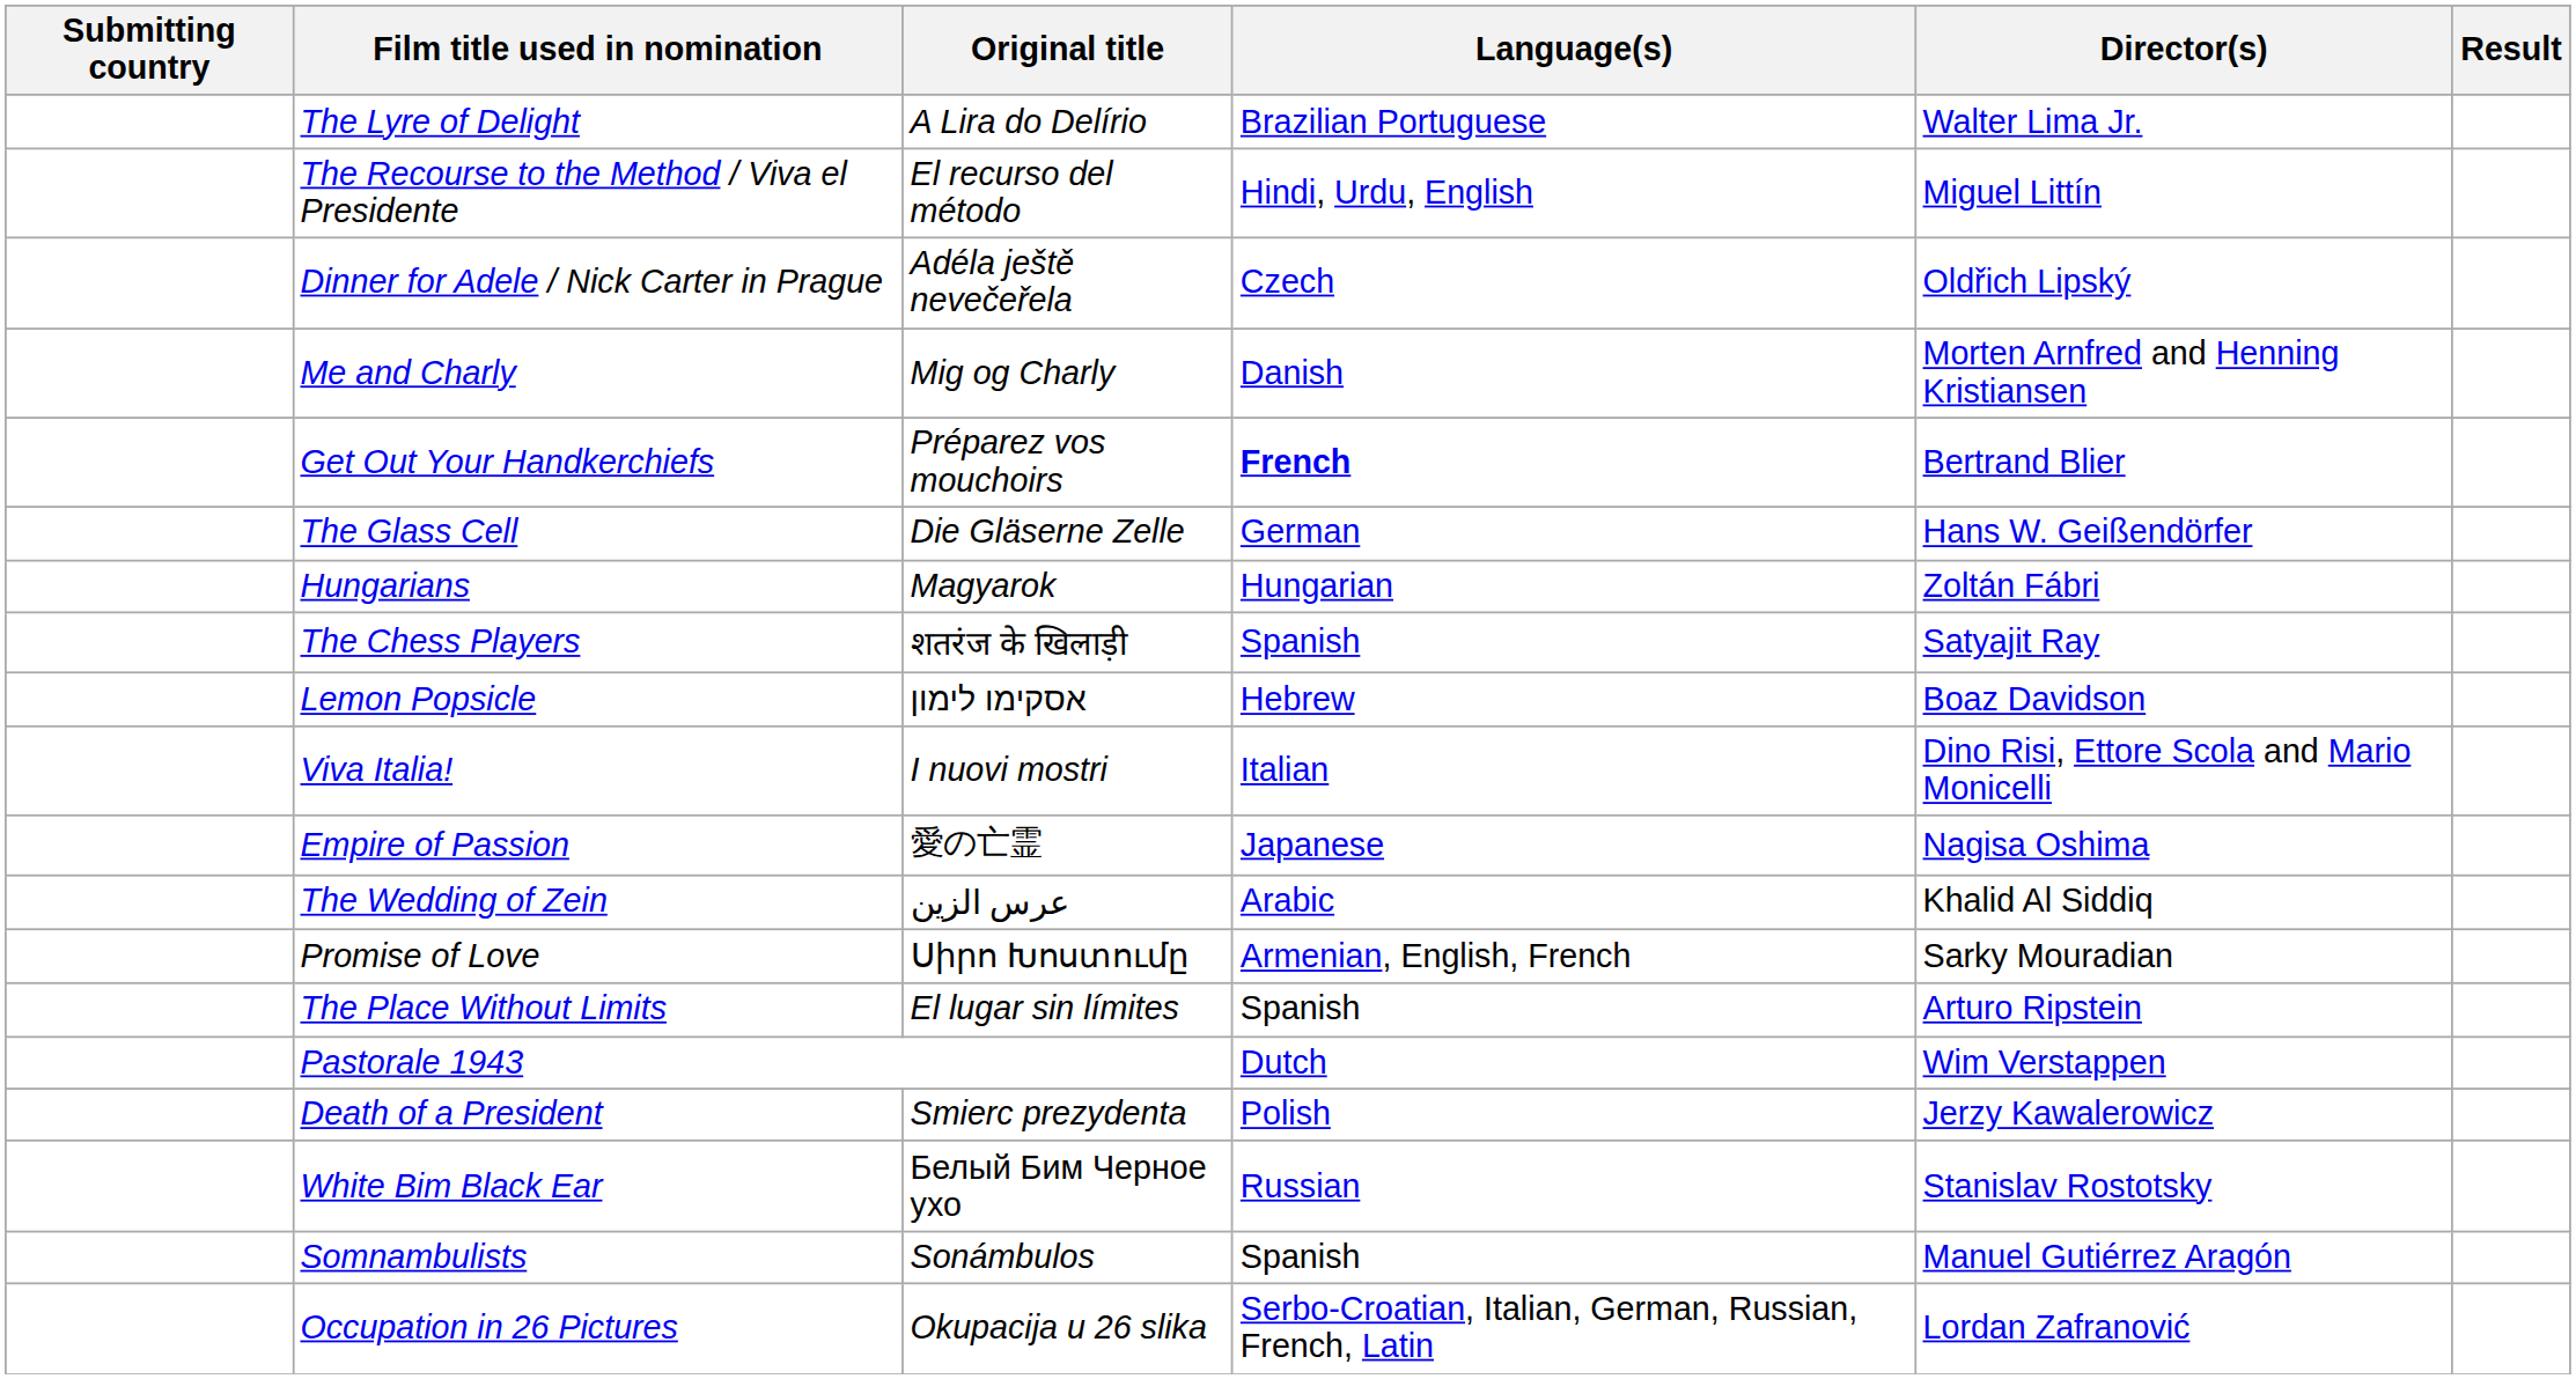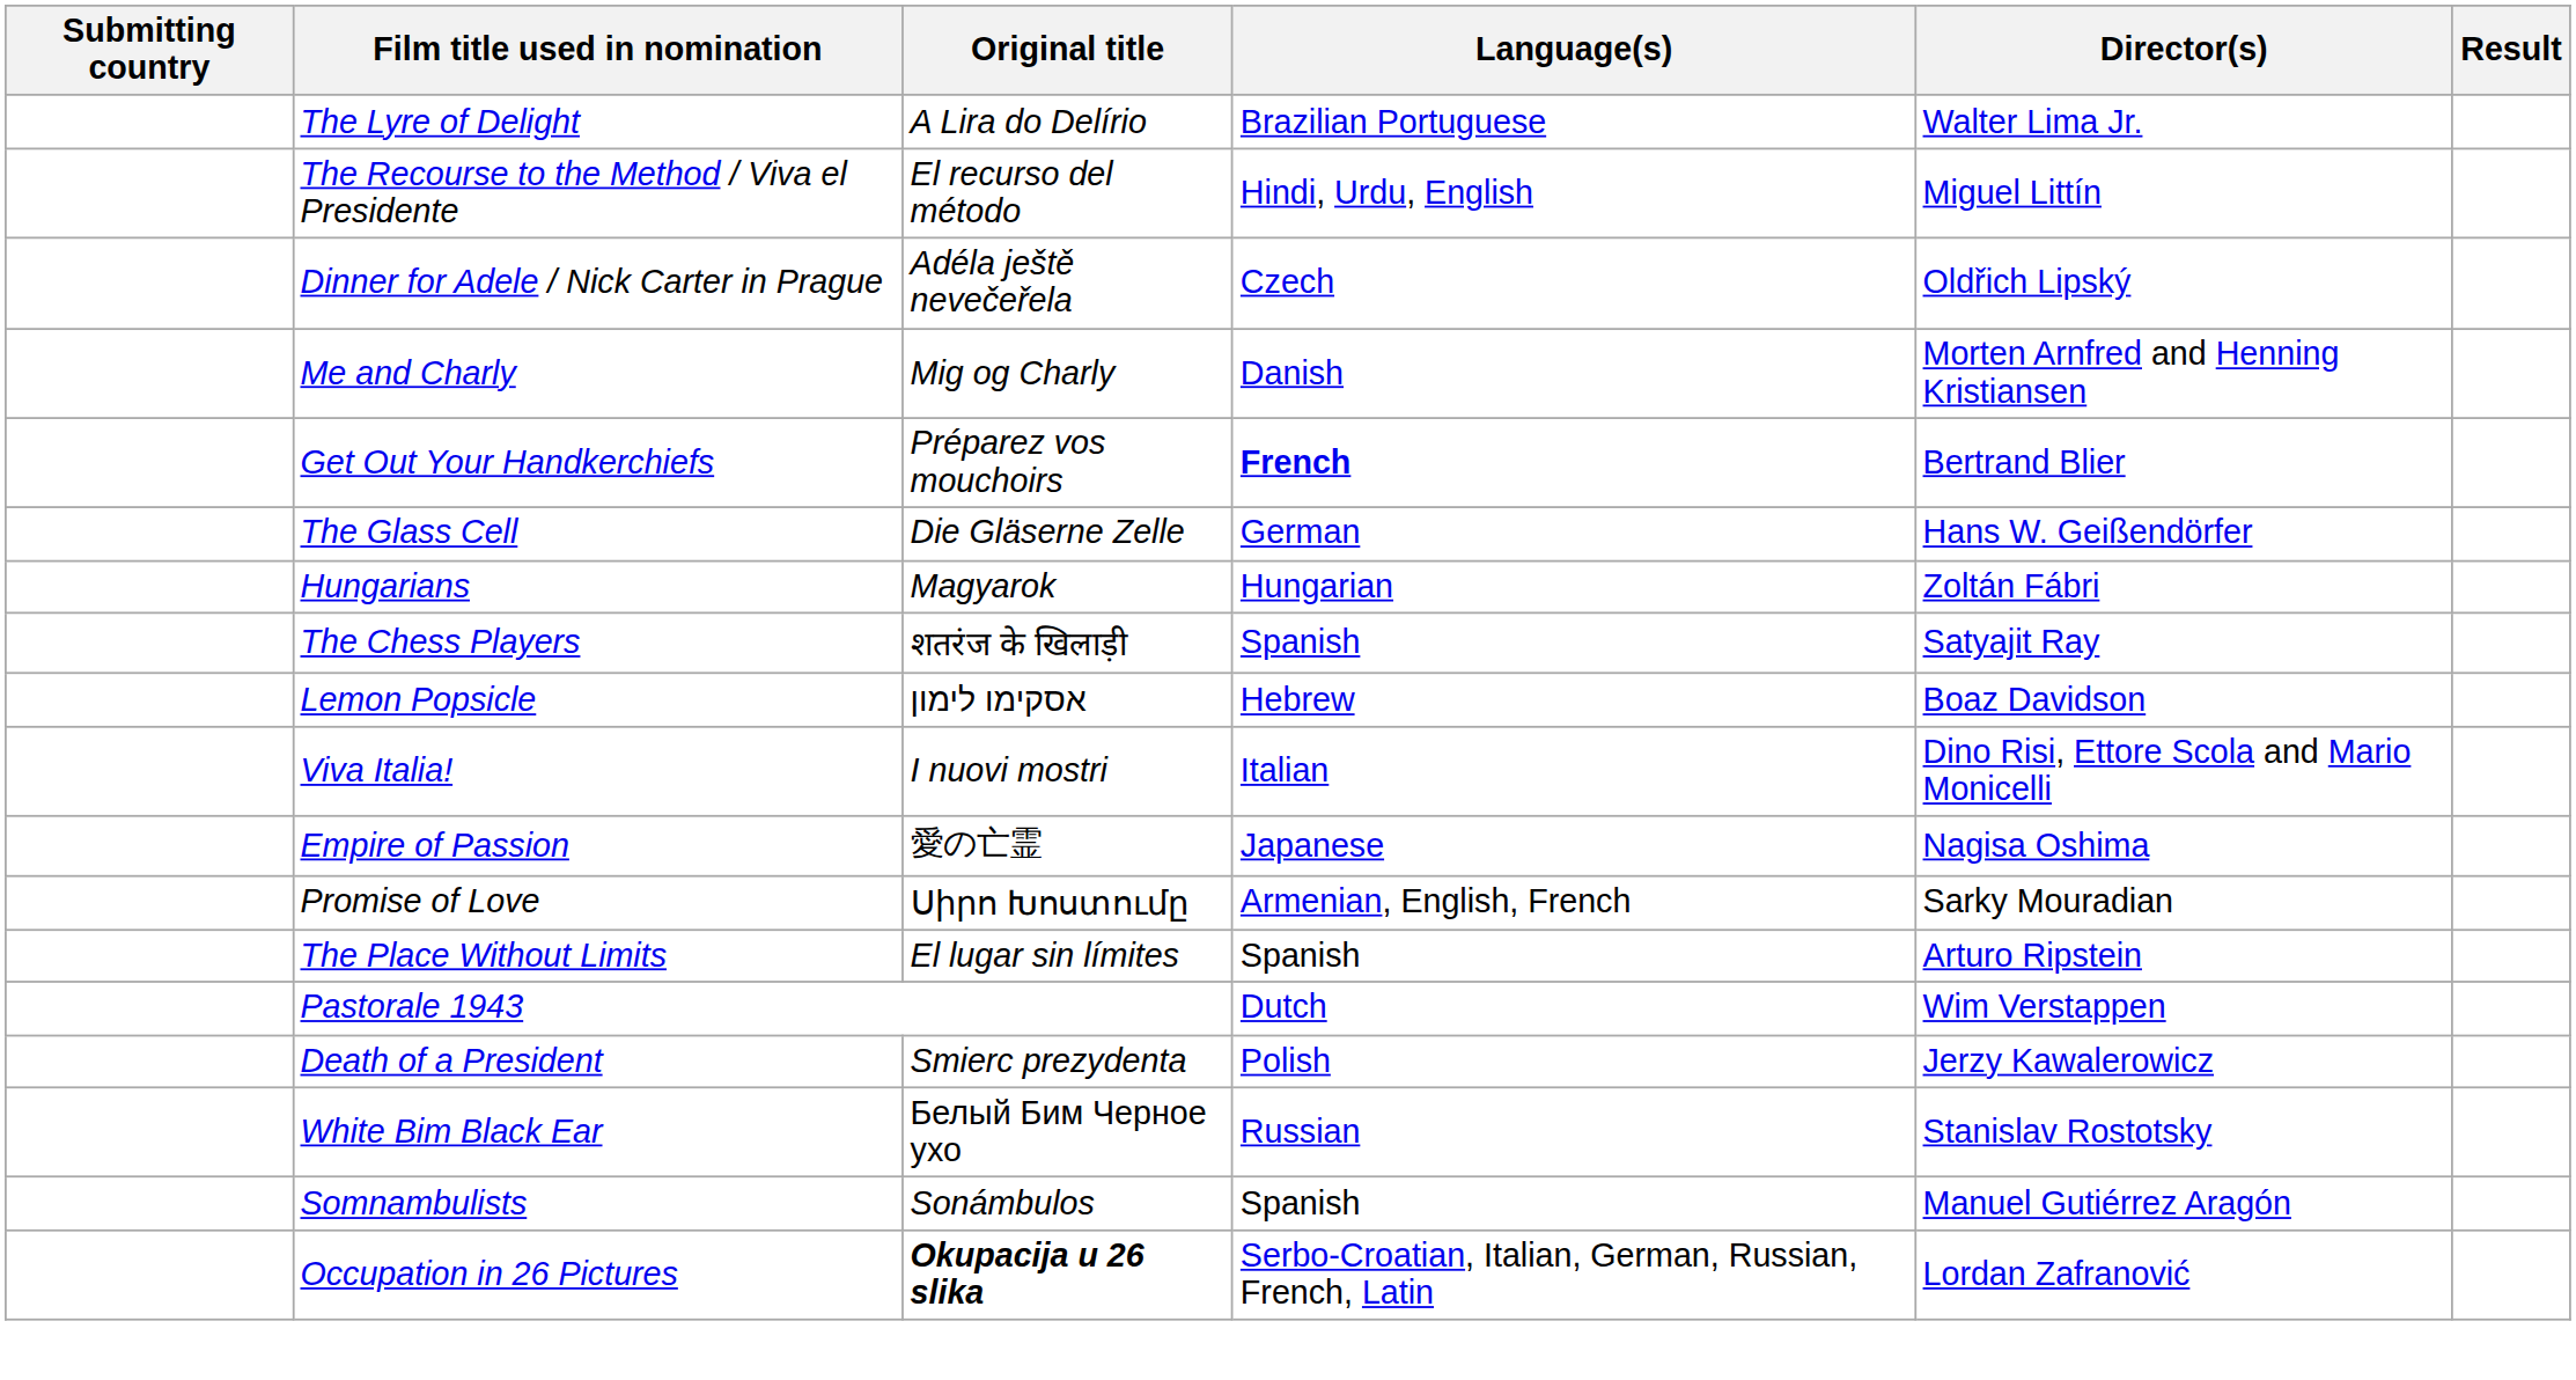 <table class="wikitable sortable" width="98%" style="background:#ffffff;">
 <tr>
 <th>Submitting country</th>
 <th>Film title used in nomination</th>
 <th>Original title</th>
 <th>Language(s)</th>
 <th>Director(s)</th>
 <th>Result</th>
 </tr>
 <tr>
 <td></td>
 <td><em><a href='#'>The Lyre of Delight</a></em></td>
 <td><em>A Lira do Delírio</em></td>
 <td><a href='#'>Brazilian Portuguese</a></td>
 <td><a href='#'>Walter Lima Jr.</a></td>
 <td></td>
 </tr>
 <tr>
 <td></td>
 <td><em><a href='#'>The Recourse to the Method</a> / Viva el Presidente</em></td>
 <td><em>El recurso del método</em></td>
 <td><a href='#'>Hindi</a>, <a href='#'>Urdu</a>, <a href='#'>English</a></td>
 <td><a href='#'>Miguel Littín</a></td>
 <td></td>
 </tr>
 <tr>
 <td></td>
 <td><em><a href='#'>Dinner for Adele</a> / Nick Carter in Prague</em></td>
 <td><em>Adéla ještě nevečeřela</em></td>
 <td><a href='#'>Czech</a></td>
 <td><a href='#'>Oldřich Lipský</a></td>
 <td></td>
 </tr>
 <tr>
 <td></td>
 <td><em><a href='#'>Me and Charly</a></em></td>
 <td><em>Mig og Charly</em></td>
 <td><a href='#'>Danish</a></td>
 <td><a href='#'>Morten Arnfred</a> and <a href='#'>Henning Kristiansen</a></td>
 <td></td>
 </tr>
 <tr>
 <td></td>
 <td><em><a href='#'>Get Out Your Handkerchiefs</a></em></td>
 <td><em>Préparez vos mouchoirs</em></td>
 <td><strong><a href='#'>French</a></strong></td>
 <td><a href='#'>Bertrand Blier</a></td>
 <td></td>
 </tr>
 <tr>
 <td></td>
 <td><em><a href='#'>The Glass Cell</a></em></td>
 <td><em>Die Gläserne Zelle</em></td>
 <td><a href='#'>German</a></td>
 <td><a href='#'>Hans W. Geißendörfer</a></td>
 <td></td>
 </tr>
 <tr>
 <td></td>
 <td><em><a href='#'>Hungarians</a></em></td>
 <td><em>Magyarok</em></td>
 <td><a href='#'>Hungarian</a></td>
 <td><a href='#'>Zoltán Fábri</a></td>
 <td></td>
 </tr>
 <tr>
 <td></td>
 <td><em><a href='#'>The Chess Players</a></em></td>
 <td>शतरंज के खिलाड़ी</td>
 <td><a href='#'>Spanish</a></td>
 <td><a href='#'>Satyajit Ray</a></td>
 <td></td>
 </tr>
 <tr>
 <td></td>
 <td><em><a href='#'>Lemon Popsicle</a></em></td>
 <td>אסקימו לימון</td>
 <td><a href='#'>Hebrew</a></td>
 <td><a href='#'>Boaz Davidson</a></td>
 <td></td>
 </tr>
 <tr>
 <td></td>
 <td><em><a href='#'>Viva Italia!</a></em></td>
 <td><em>I nuovi mostri</em></td>
 <td><a href='#'>Italian</a></td>
 <td><a href='#'>Dino Risi</a>, <a href='#'>Ettore Scola</a> and <a href='#'>Mario Monicelli</a></td>
 <td></td>
 </tr>
 <tr>
 <td></td>
 <td><em><a href='#'>Empire of Passion</a></em></td>
 <td>愛の亡霊</td>
 <td><a href='#'>Japanese</a></td>
 <td><a href='#'>Nagisa Oshima</a></td>
 <td></td>
 </tr>
 <tr>
 <td></td>
-<td><em><a href='#'>The Wedding of Zein</a></em></td>
-<td>عرس الزين</td>
-<td><a href='#'>Arabic</a></td>
-<td>Khalid Al Siddiq</td>
-<td></td>
-</tr>
-<tr>
-<td></td>
 <td><em>Promise of Love</em></td>
 <td>Սիրո Խոստումը</td>
 <td><a href='#'>Armenian</a>, English, French</td>
 <td>Sarky Mouradian</td>
 <td></td>
 </tr>
 <tr>
 <td></td>
 <td><em><a href='#'>The Place Without Limits</a></em></td>
 <td><em>El lugar sin límites</em></td>
 <td>Spanish</td>
 <td><a href='#'>Arturo Ripstein</a></td>
 <td></td>
 </tr>
 <tr>
 <td></td>
 <td colspan="2"><em><a href='#'>Pastorale 1943</a></em></td>
 <td><a href='#'>Dutch</a></td>
 <td><a href='#'>Wim Verstappen</a></td>
 <td></td>
 </tr>
 <tr>
 <td></td>
 <td><em><a href='#'>Death of a President</a></em></td>
 <td><em>Smierc prezydenta</em></td>
 <td><a href='#'>Polish</a></td>
 <td><a href='#'>Jerzy Kawalerowicz</a></td>
 <td></td>
 </tr>
 <tr>
 <td></td>
 <td><em><a href='#'>White Bim Black Ear</a></em></td>
 <td>Белый Бим Черное ухо</td>
 <td><a href='#'>Russian</a></td>
 <td><a href='#'>Stanislav Rostotsky</a></td>
 <td></td>
 </tr>
 <tr>
 <td></td>
 <td><em><a href='#'>Somnambulists</a></em></td>
 <td><em>Sonámbulos</em></td>
 <td>Spanish</td>
 <td><a href='#'>Manuel Gutiérrez Aragón</a></td>
 <td></td>
 </tr>
 <tr>
 <td></td>
 <td><em><a href='#'>Occupation in 26 Pictures</a></em></td>
-<td><em>Okupacija u 26 slika</em></td>
+<td><strong><em>Okupacija u 26 slika</em></strong></td>
 <td><a href='#'>Serbo-Croatian</a>, Italian, German, Russian, French, <a href='#'>Latin</a></td>
 <td><a href='#'>Lordan Zafranović</a></td>
 <td></td>
 </tr>
 </table>
